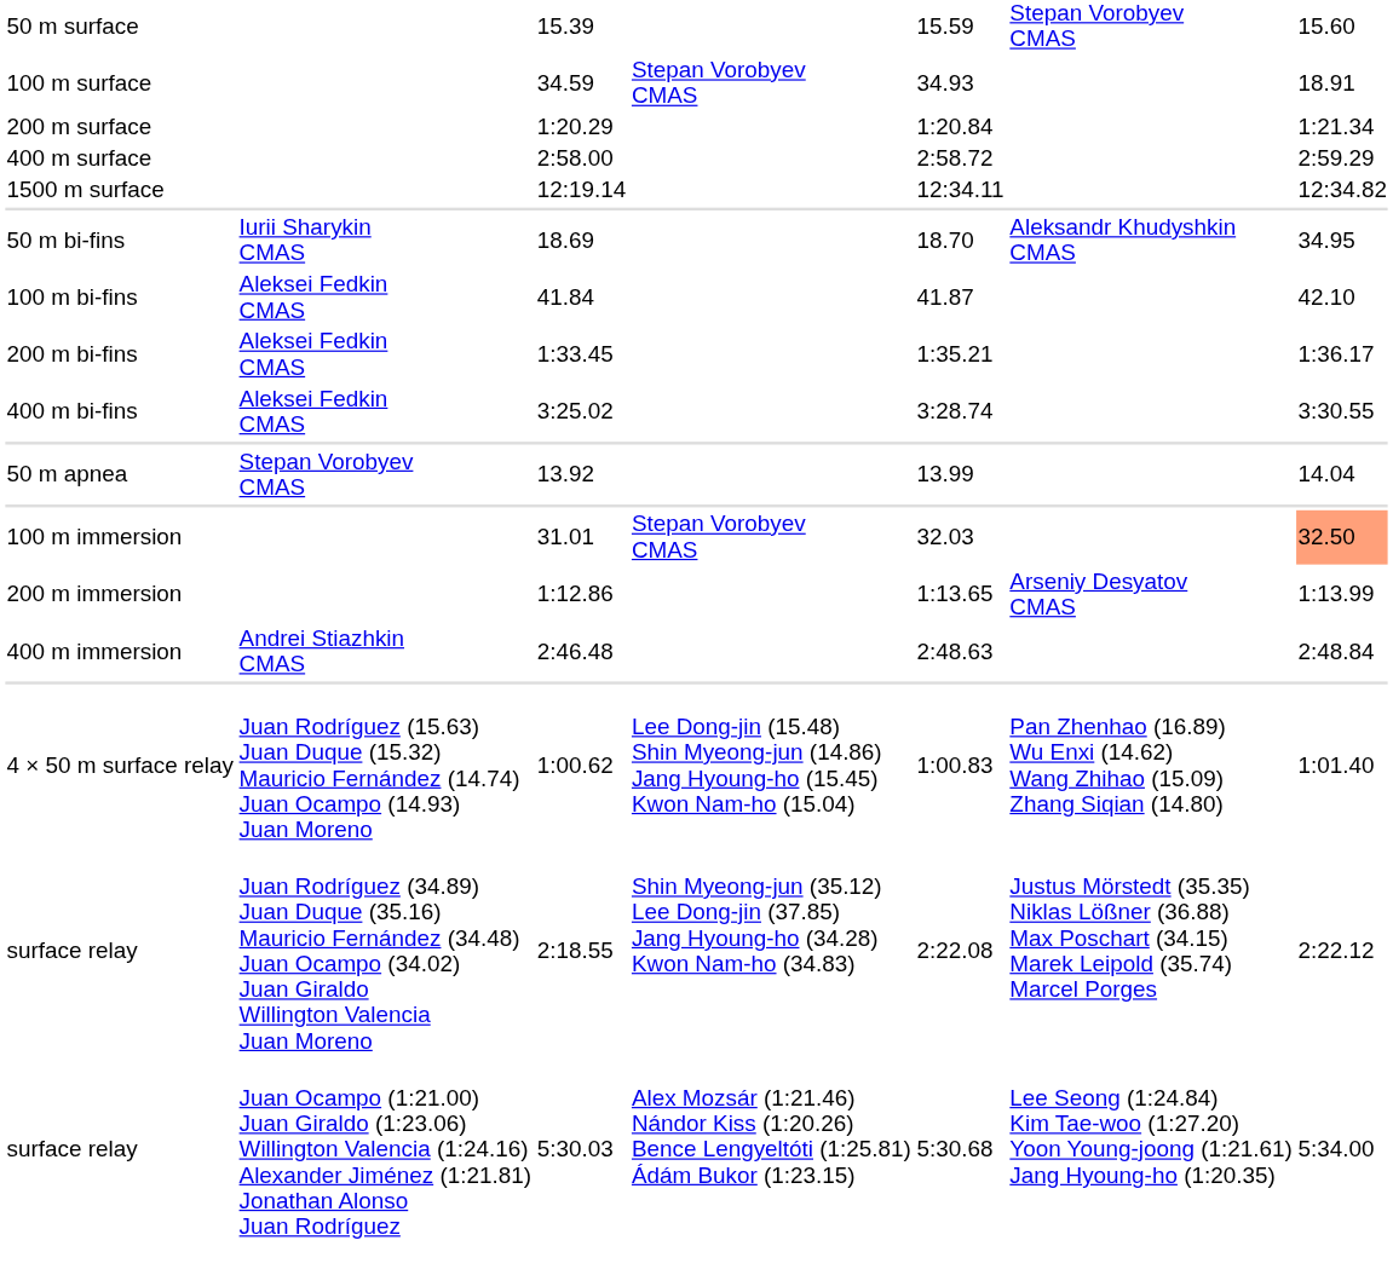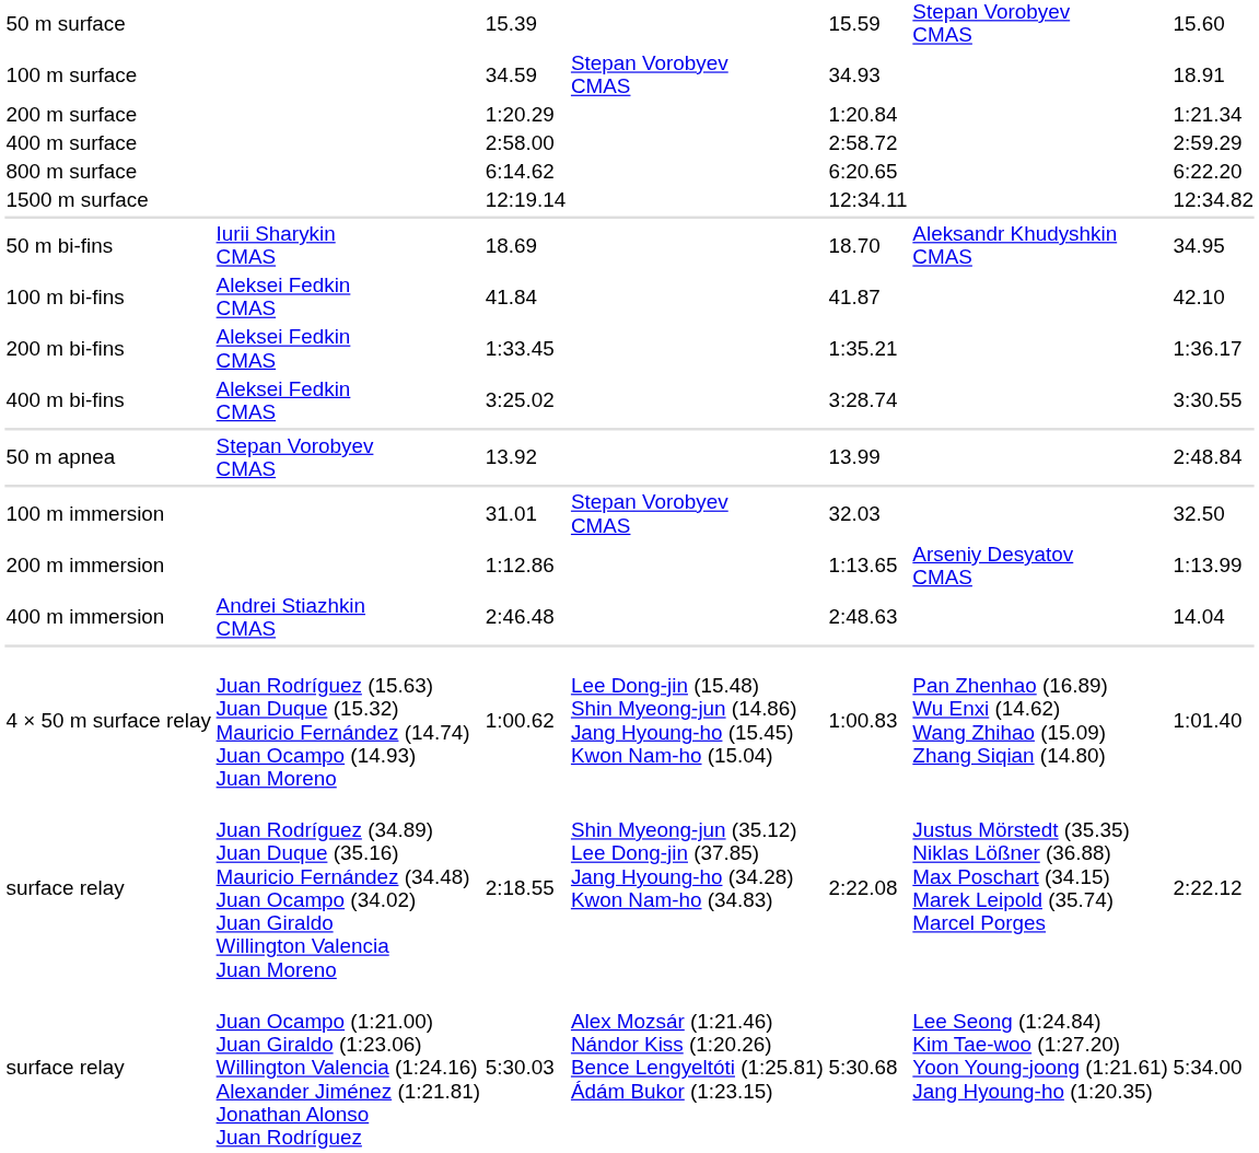 <table>
 <tr>
 <td>50 m surface</td>
 <td></td>
 <td>15.39</td>
 <td></td>
 <td>15.59</td>
 <td><a href='#'>Stepan Vorobyev</a><br><a href='#'>CMAS</a></td>
 <td>15.60</td>
 </tr>
 <tr>
 <td>100 m surface</td>
 <td></td>
 <td>34.59</td>
 <td><a href='#'>Stepan Vorobyev</a><br><a href='#'>CMAS</a></td>
 <td>34.93</td>
 <td></td>
 <td>18.91</td>
 </tr>
 <tr>
 <td>200 m surface</td>
 <td></td>
 <td>1:20.29</td>
 <td></td>
 <td>1:20.84</td>
 <td></td>
 <td>1:21.34</td>
 </tr>
 <tr>
 <td>400 m surface</td>
 <td></td>
 <td>2:58.00</td>
 <td></td>
 <td>2:58.72</td>
 <td></td>
 <td>2:59.29</td>
+</tr>
+<tr>
+<td>800 m surface</td>
+<td></td>
+<td>6:14.62</td>
+<td></td>
+<td>6:20.65</td>
+<td></td>
+<td>6:22.20</td>
 </tr>
 <tr>
 <td>1500 m surface</td>
 <td></td>
 <td>12:19.14</td>
 <td></td>
 <td>12:34.11</td>
 <td></td>
 <td>12:34.82</td>
 </tr>
 <tr bgcolor=#DDDDDD>
 <td colspan=7></td>
 </tr>
 <tr>
 <td>50 m bi-fins</td>
 <td><a href='#'>Iurii Sharykin</a><br><a href='#'>CMAS</a></td>
 <td>18.69</td>
 <td></td>
 <td>18.70</td>
 <td><a href='#'>Aleksandr Khudyshkin</a><br><a href='#'>CMAS</a></td>
 <td>34.95</td>
 </tr>
 <tr>
 <td>100 m bi-fins</td>
 <td><a href='#'>Aleksei Fedkin</a><br><a href='#'>CMAS</a></td>
 <td>41.84</td>
 <td></td>
 <td>41.87</td>
 <td></td>
 <td>42.10</td>
 </tr>
 <tr>
 <td>200 m bi-fins</td>
 <td><a href='#'>Aleksei Fedkin</a><br><a href='#'>CMAS</a></td>
 <td>1:33.45</td>
 <td></td>
 <td>1:35.21</td>
 <td></td>
 <td>1:36.17</td>
 </tr>
 <tr>
 <td>400 m bi-fins</td>
 <td><a href='#'>Aleksei Fedkin</a><br><a href='#'>CMAS</a></td>
 <td>3:25.02<br></td>
 <td></td>
 <td>3:28.74</td>
 <td></td>
 <td>3:30.55</td>
 </tr>
 <tr bgcolor=#DDDDDD>
 <td colspan=7></td>
 </tr>
 <tr>
 <td>50 m apnea</td>
 <td><a href='#'>Stepan Vorobyev</a><br><a href='#'>CMAS</a></td>
 <td>13.92</td>
 <td></td>
 <td>13.99</td>
 <td></td>
-<td>14.04</td>
+<td>2:48.84</td>
 </tr>
 <tr bgcolor=#DDDDDD>
 <td colspan=7></td>
 </tr>
 <tr>
 <td>100 m immersion</td>
 <td></td>
 <td>31.01<br></td>
 <td><a href='#'>Stepan Vorobyev</a><br><a href='#'>CMAS</a></td>
 <td>32.03</td>
 <td></td>
-<td style="background: lightsalmon;">32.50</td>
+<td>32.50</td>
 </tr>
 <tr>
 <td>200 m immersion</td>
 <td></td>
 <td>1:12.86<br></td>
 <td></td>
 <td>1:13.65</td>
 <td><a href='#'>Arseniy Desyatov</a><br><a href='#'>CMAS</a></td>
 <td>1:13.99</td>
 </tr>
 <tr>
 <td>400 m immersion</td>
 <td><a href='#'>Andrei Stiazhkin</a><br><a href='#'>CMAS</a></td>
 <td>2:46.48</td>
 <td></td>
 <td>2:48.63</td>
 <td></td>
-<td>2:48.84</td>
+<td>14.04</td>
 </tr>
 <tr bgcolor=#DDDDDD>
 <td colspan=7></td>
 </tr>
 <tr>
 <td>4 × 50 m surface relay</td>
 <td valign=top><br><a href='#'>Juan Rodríguez</a> (15.63)<br><a href='#'>Juan Duque</a> (15.32)<br><a href='#'>Mauricio Fernández</a> (14.74)<br><a href='#'>Juan Ocampo</a> (14.93)<br><a href='#'>Juan Moreno</a></td>
 <td>1:00.62<br></td>
 <td valign=top><br><a href='#'>Lee Dong-jin</a> (15.48)<br><a href='#'>Shin Myeong-jun</a> (14.86)<br><a href='#'>Jang Hyoung-ho</a> (15.45)<br><a href='#'>Kwon Nam-ho</a> (15.04)</td>
 <td>1:00.83</td>
 <td valign=top><br><a href='#'>Pan Zhenhao</a> (16.89)<br><a href='#'>Wu Enxi</a> (14.62)<br><a href='#'>Wang Zhihao</a> (15.09)<br><a href='#'>Zhang Siqian</a> (14.80)</td>
 <td>1:01.40</td>
 </tr>
 <tr>
 <td> surface relay</td>
 <td valign=top><br><a href='#'>Juan Rodríguez</a> (34.89)<br><a href='#'>Juan Duque</a> (35.16)<br><a href='#'>Mauricio Fernández</a> (34.48)<br><a href='#'>Juan Ocampo</a> (34.02)<br><a href='#'>Juan Giraldo</a><br><a href='#'>Willington Valencia</a><br><a href='#'>Juan Moreno</a></td>
 <td>2:18.55</td>
 <td valign=top><br><a href='#'>Shin Myeong-jun</a> (35.12)<br><a href='#'>Lee Dong-jin</a> (37.85)<br><a href='#'>Jang Hyoung-ho</a> (34.28)<br><a href='#'>Kwon Nam-ho</a> (34.83)</td>
 <td>2:22.08</td>
 <td valign=top><br><a href='#'>Justus Mörstedt</a> (35.35)<br><a href='#'>Niklas Lößner</a> (36.88)<br><a href='#'>Max Poschart</a> (34.15)<br><a href='#'>Marek Leipold</a> (35.74)<br><a href='#'>Marcel Porges</a></td>
 <td>2:22.12</td>
 </tr>
 <tr>
 <td> surface relay</td>
 <td><br><a href='#'>Juan Ocampo</a> (1:21.00)<br><a href='#'>Juan Giraldo</a> (1:23.06)<br><a href='#'>Willington Valencia</a> (1:24.16)<br><a href='#'>Alexander Jiménez</a> (1:21.81)<br><a href='#'>Jonathan Alonso</a><br><a href='#'>Juan Rodríguez</a></td>
 <td>5:30.03</td>
 <td valign=top><br><a href='#'>Alex Mozsár</a> (1:21.46)<br><a href='#'>Nándor Kiss</a> (1:20.26)<br><a href='#'>Bence Lengyeltóti</a> (1:25.81)<br><a href='#'>Ádám Bukor</a> (1:23.15)</td>
 <td>5:30.68</td>
 <td valign=top><br><a href='#'>Lee Seong</a> (1:24.84)<br><a href='#'>Kim Tae-woo</a> (1:27.20)<br><a href='#'>Yoon Young-joong</a> (1:21.61)<br><a href='#'>Jang Hyoung-ho</a> (1:20.35)</td>
 <td>5:34.00</td>
 </tr>
 </table>
